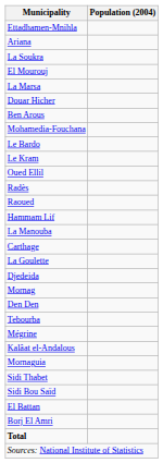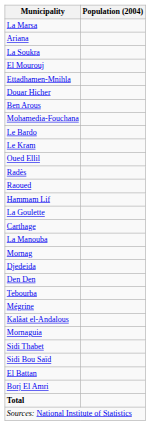 <table class="wikitable" style="float:right; font-size:smaller;">
 <tr>
 <th>Municipality</th>
 <th>Population (2004)</th>
 </tr>
 <tr>
-<td><a href='#'>Ettadhamen-Mnihla</a></td>
+<td><a href='#'>La Marsa</a></td>
 <td></td>
 </tr>
 <tr>
 <td><a href='#'>Ariana</a></td>
 <td></td>
 </tr>
 <tr>
 <td><a href='#'>La Soukra</a></td>
 <td></td>
 </tr>
 <tr>
 <td><a href='#'>El Mourouj</a></td>
 <td></td>
 </tr>
 <tr>
-<td><a href='#'>La Marsa</a></td>
+<td><a href='#'>Ettadhamen-Mnihla</a></td>
 <td></td>
 </tr>
 <tr>
 <td><a href='#'>Douar Hicher</a></td>
 <td></td>
 </tr>
 <tr>
 <td><a href='#'>Ben Arous</a></td>
 <td></td>
 </tr>
 <tr>
 <td><a href='#'>Mohamedia-Fouchana</a></td>
 <td></td>
 </tr>
 <tr>
 <td><a href='#'>Le Bardo</a></td>
 <td></td>
 </tr>
 <tr>
 <td><a href='#'>Le Kram</a></td>
 <td></td>
 </tr>
 <tr>
 <td><a href='#'>Oued Ellil</a></td>
 <td></td>
 </tr>
 <tr>
 <td><a href='#'>Radès</a></td>
 <td></td>
 </tr>
 <tr>
 <td><a href='#'>Raoued</a></td>
 <td></td>
 </tr>
 <tr>
 <td><a href='#'>Hammam Lif</a></td>
 <td></td>
 </tr>
 <tr>
-<td><a href='#'>La Manouba</a></td>
+<td><a href='#'>La Goulette</a></td>
 <td></td>
 </tr>
 <tr>
 <td><a href='#'>Carthage</a></td>
 <td></td>
 </tr>
 <tr>
-<td><a href='#'>La Goulette</a></td>
+<td><a href='#'>La Manouba</a></td>
+<td></td>
+</tr>
+<tr>
+<td><a href='#'>Mornag</a></td>
 <td></td>
 </tr>
 <tr>
 <td><a href='#'>Djedeida</a></td>
-<td></td>
-</tr>
-<tr>
-<td><a href='#'>Mornag</a></td>
 <td></td>
 </tr>
 <tr>
 <td><a href='#'>Den Den</a></td>
 <td></td>
 </tr>
 <tr>
 <td><a href='#'>Tebourba</a></td>
 <td></td>
 </tr>
 <tr>
 <td><a href='#'>Mégrine</a></td>
 <td></td>
 </tr>
 <tr>
 <td><a href='#'>Kalâat el-Andalous</a></td>
 <td></td>
 </tr>
 <tr>
 <td><a href='#'>Mornaguia</a></td>
 <td></td>
 </tr>
 <tr>
 <td><a href='#'>Sidi Thabet</a></td>
 <td></td>
 </tr>
 <tr>
 <td><a href='#'>Sidi Bou Saïd</a></td>
 <td></td>
 </tr>
 <tr>
 <td><a href='#'>El Battan</a></td>
 <td></td>
 </tr>
 <tr>
 <td><a href='#'>Borj El Amri</a></td>
 <td></td>
 </tr>
 <tr>
 <td><strong>Total</strong></td>
 <td><strong></strong></td>
 </tr>
 <tr>
 <td colspan="2"><em>Sources:</em> <a href='#'>National Institute of Statistics</a></td>
 </tr>
 </table>
